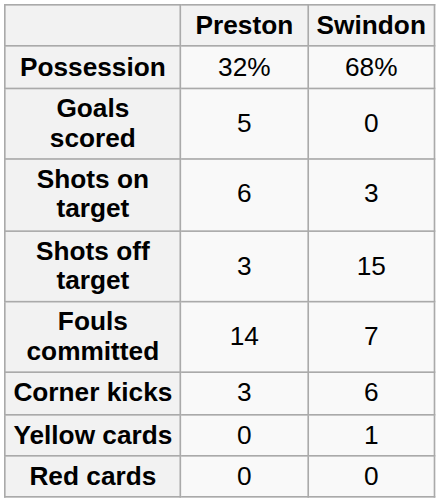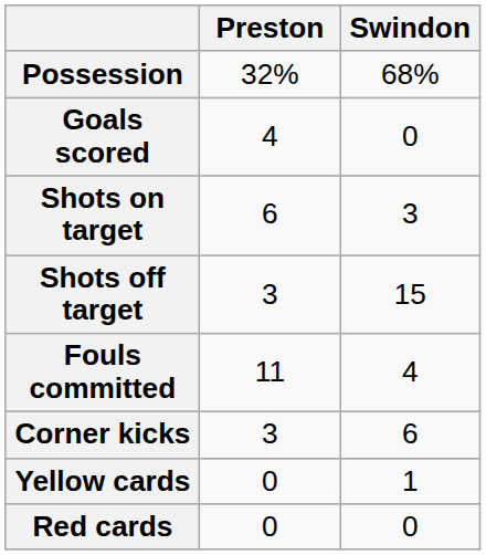 <table class="wikitable plainrowheaders" style="text-align: center">
 <tr>
 <th scope="col" width=100></th>
 <th scope="col" width=70>Preston</th>
 <th scope="col" width=70>Swindon</th>
 </tr>
 <tr>
 <th scope="row">Possession</th>
 <td>32%</td>
 <td>68%</td>
 </tr>
 <tr>
 <th scope="row">Goals scored</th>
-<td>5</td>
+<td>4</td>
 <td>0</td>
 </tr>
 <tr>
 <th scope="row">Shots on target</th>
 <td>6</td>
 <td>3</td>
 </tr>
 <tr>
 <th scope="row">Shots off target</th>
 <td>3</td>
 <td>15</td>
 </tr>
 <tr>
 <th scope="row">Fouls committed</th>
-<td>14</td>
-<td>7</td>
+<td>11</td>
+<td>4</td>
 </tr>
 <tr>
 <th scope="row">Corner kicks</th>
 <td>3</td>
 <td>6</td>
 </tr>
 <tr>
 <th scope="row">Yellow cards</th>
 <td>0</td>
 <td>1</td>
 </tr>
 <tr>
 <th scope="row">Red cards</th>
 <td>0</td>
 <td>0</td>
 </tr>
 </table>
